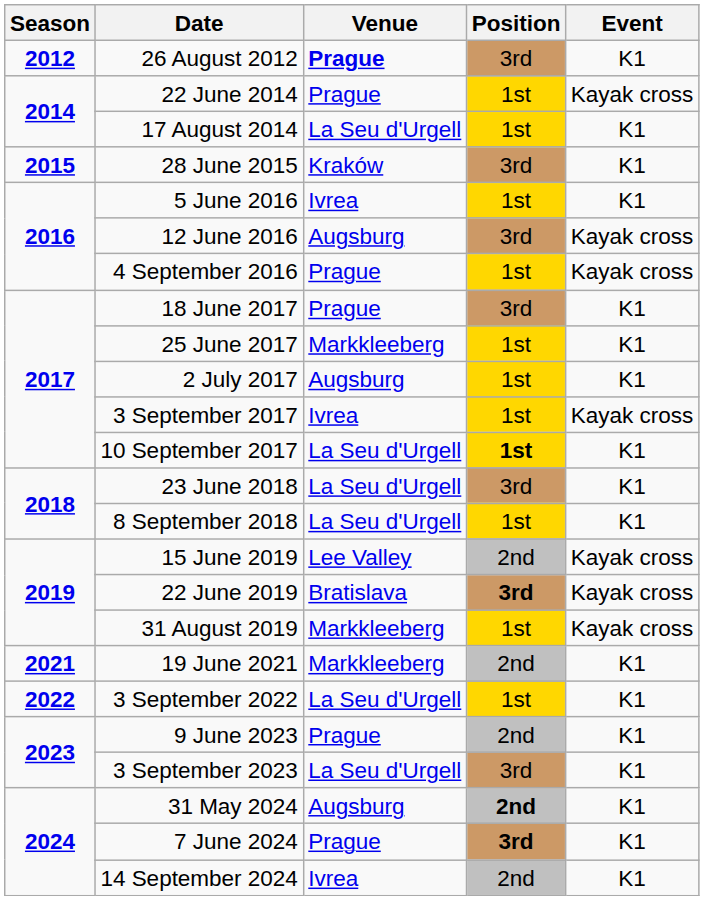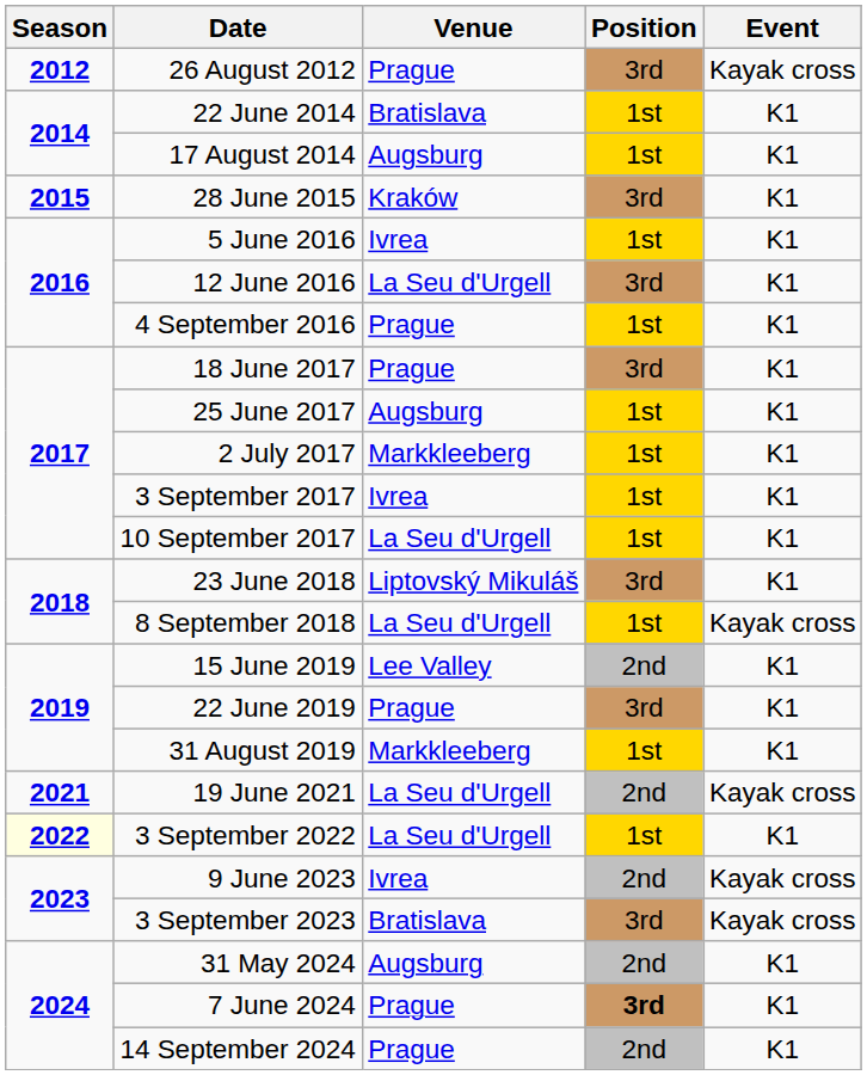 <table class="wikitable" style="text-align:center; font-size:95%;">
 <tr>
 <th>Season</th>
 <th>Date</th>
 <th>Venue</th>
 <th>Position</th>
 <th>Event</th>
 </tr>
 <tr>
 <td><strong><a href='#'>2012</a></strong></td>
 <td align=right>26 August 2012</td>
-<td align=left><strong><a href='#'>Prague</a></strong></td>
+<td align=left><a href='#'>Prague</a></td>
 <td bgcolor=cc9966>3rd</td>
-<td>K1</td>
+<td>Kayak cross</td>
 </tr>
 <tr>
 <td rowspan=2><strong><a href='#'>2014</a></strong></td>
 <td align=right>22 June 2014</td>
-<td align=left><a href='#'>Prague</a></td>
+<td align=left><a href='#'>Bratislava</a></td>
 <td bgcolor=gold>1st</td>
-<td>Kayak cross</td>
+<td>K1</td>
 </tr>
 <tr>
 <td align=right>17 August 2014</td>
-<td align=left><a href='#'>La Seu d'Urgell</a></td>
+<td align=left><a href='#'>Augsburg</a></td>
 <td bgcolor=gold>1st</td>
 <td>K1</td>
 </tr>
 <tr>
 <td><strong><a href='#'>2015</a></strong></td>
 <td align=right>28 June 2015</td>
 <td align=left><a href='#'>Kraków</a></td>
 <td bgcolor=cc9966>3rd</td>
 <td>K1</td>
 </tr>
 <tr>
 <td rowspan=3><strong><a href='#'>2016</a></strong></td>
 <td align=right>5 June 2016</td>
 <td align=left><a href='#'>Ivrea</a></td>
 <td bgcolor=gold>1st</td>
 <td>K1</td>
 </tr>
 <tr>
 <td align=right>12 June 2016</td>
-<td align=left><a href='#'>Augsburg</a></td>
+<td align=left><a href='#'>La Seu d'Urgell</a></td>
 <td bgcolor=cc9966>3rd</td>
-<td>Kayak cross</td>
+<td>K1</td>
 </tr>
 <tr>
 <td align=right>4 September 2016</td>
 <td align=left><a href='#'>Prague</a></td>
 <td bgcolor=gold>1st</td>
-<td>Kayak cross</td>
+<td>K1</td>
 </tr>
 <tr>
 <td rowspan=5><strong><a href='#'>2017</a></strong></td>
 <td align=right>18 June 2017</td>
 <td align=left><a href='#'>Prague</a></td>
 <td bgcolor=cc9966>3rd</td>
 <td>K1</td>
 </tr>
 <tr>
 <td align=right>25 June 2017</td>
-<td align=left><a href='#'>Markkleeberg</a></td>
+<td align=left><a href='#'>Augsburg</a></td>
 <td bgcolor=gold>1st</td>
 <td>K1</td>
 </tr>
 <tr>
 <td align=right>2 July 2017</td>
-<td align=left><a href='#'>Augsburg</a></td>
+<td align=left><a href='#'>Markkleeberg</a></td>
 <td bgcolor=gold>1st</td>
 <td>K1</td>
 </tr>
 <tr>
 <td align=right>3 September 2017</td>
 <td align=left><a href='#'>Ivrea</a></td>
 <td bgcolor=gold>1st</td>
-<td>Kayak cross</td>
+<td>K1</td>
 </tr>
 <tr>
 <td align=right>10 September 2017</td>
 <td align=left><a href='#'>La Seu d'Urgell</a></td>
-<td bgcolor=gold><strong>1st</strong></td>
+<td bgcolor=gold>1st</td>
 <td>K1</td>
 </tr>
 <tr>
 <td rowspan=2><strong><a href='#'>2018</a></strong></td>
 <td align=right>23 June 2018</td>
-<td align=left><a href='#'>La Seu d'Urgell</a></td>
+<td align=left><a href='#'>Liptovský Mikuláš</a></td>
 <td bgcolor=cc9966>3rd</td>
 <td>K1</td>
 </tr>
 <tr>
 <td align=right>8 September 2018</td>
 <td align=left><a href='#'>La Seu d'Urgell</a></td>
 <td bgcolor=gold>1st</td>
-<td>K1</td>
+<td>Kayak cross</td>
 </tr>
 <tr>
 <td rowspan=3><strong><a href='#'>2019</a></strong></td>
 <td align=right>15 June 2019</td>
 <td align=left><a href='#'>Lee Valley</a></td>
 <td bgcolor=silver>2nd</td>
-<td>Kayak cross</td>
+<td>K1</td>
 </tr>
 <tr>
 <td align=right>22 June 2019</td>
-<td align=left><a href='#'>Bratislava</a></td>
-<td bgcolor=cc9966><strong>3rd</strong></td>
-<td>Kayak cross</td>
+<td align=left><a href='#'>Prague</a></td>
+<td bgcolor=cc9966>3rd</td>
+<td>K1</td>
 </tr>
 <tr>
 <td align=right>31 August 2019</td>
 <td align=left><a href='#'>Markkleeberg</a></td>
 <td bgcolor=gold>1st</td>
-<td>Kayak cross</td>
+<td>K1</td>
 </tr>
 <tr>
 <td><strong><a href='#'>2021</a></strong></td>
 <td align=right>19 June 2021</td>
-<td align=left><a href='#'>Markkleeberg</a></td>
+<td align=left><a href='#'>La Seu d'Urgell</a></td>
 <td bgcolor=silver>2nd</td>
-<td>K1</td>
+<td>Kayak cross</td>
 </tr>
 <tr>
-<td><strong><a href='#'>2022</a></strong></td>
+<td style="background: lightyellow;"><strong><a href='#'>2022</a></strong></td>
 <td align=right>3 September 2022</td>
 <td align=left><a href='#'>La Seu d'Urgell</a></td>
 <td bgcolor=gold>1st</td>
 <td>K1</td>
 </tr>
 <tr>
 <td rowspan=2><strong><a href='#'>2023</a></strong></td>
 <td align=right>9 June 2023</td>
-<td align=left><a href='#'>Prague</a></td>
+<td align=left><a href='#'>Ivrea</a></td>
 <td bgcolor=silver>2nd</td>
-<td>K1</td>
+<td>Kayak cross</td>
 </tr>
 <tr>
 <td align=right>3 September 2023</td>
-<td align=left><a href='#'>La Seu d'Urgell</a></td>
+<td align=left><a href='#'>Bratislava</a></td>
 <td bgcolor=cc9966>3rd</td>
-<td>K1</td>
+<td>Kayak cross</td>
 </tr>
 <tr>
 <td rowspan=3><strong><a href='#'>2024</a></strong></td>
 <td align=right>31 May 2024</td>
 <td align=left><a href='#'>Augsburg</a></td>
-<td bgcolor=silver><strong>2nd</strong></td>
+<td bgcolor=silver>2nd</td>
 <td>K1</td>
 </tr>
 <tr>
 <td align=right>7 June 2024</td>
 <td align=left><a href='#'>Prague</a></td>
 <td bgcolor=cc9966><strong>3rd</strong></td>
 <td>K1</td>
 </tr>
 <tr>
 <td align=right>14 September 2024</td>
-<td align=left><a href='#'>Ivrea</a></td>
+<td align=left><a href='#'>Prague</a></td>
 <td bgcolor=silver>2nd</td>
 <td>K1</td>
 </tr>
 </table>
